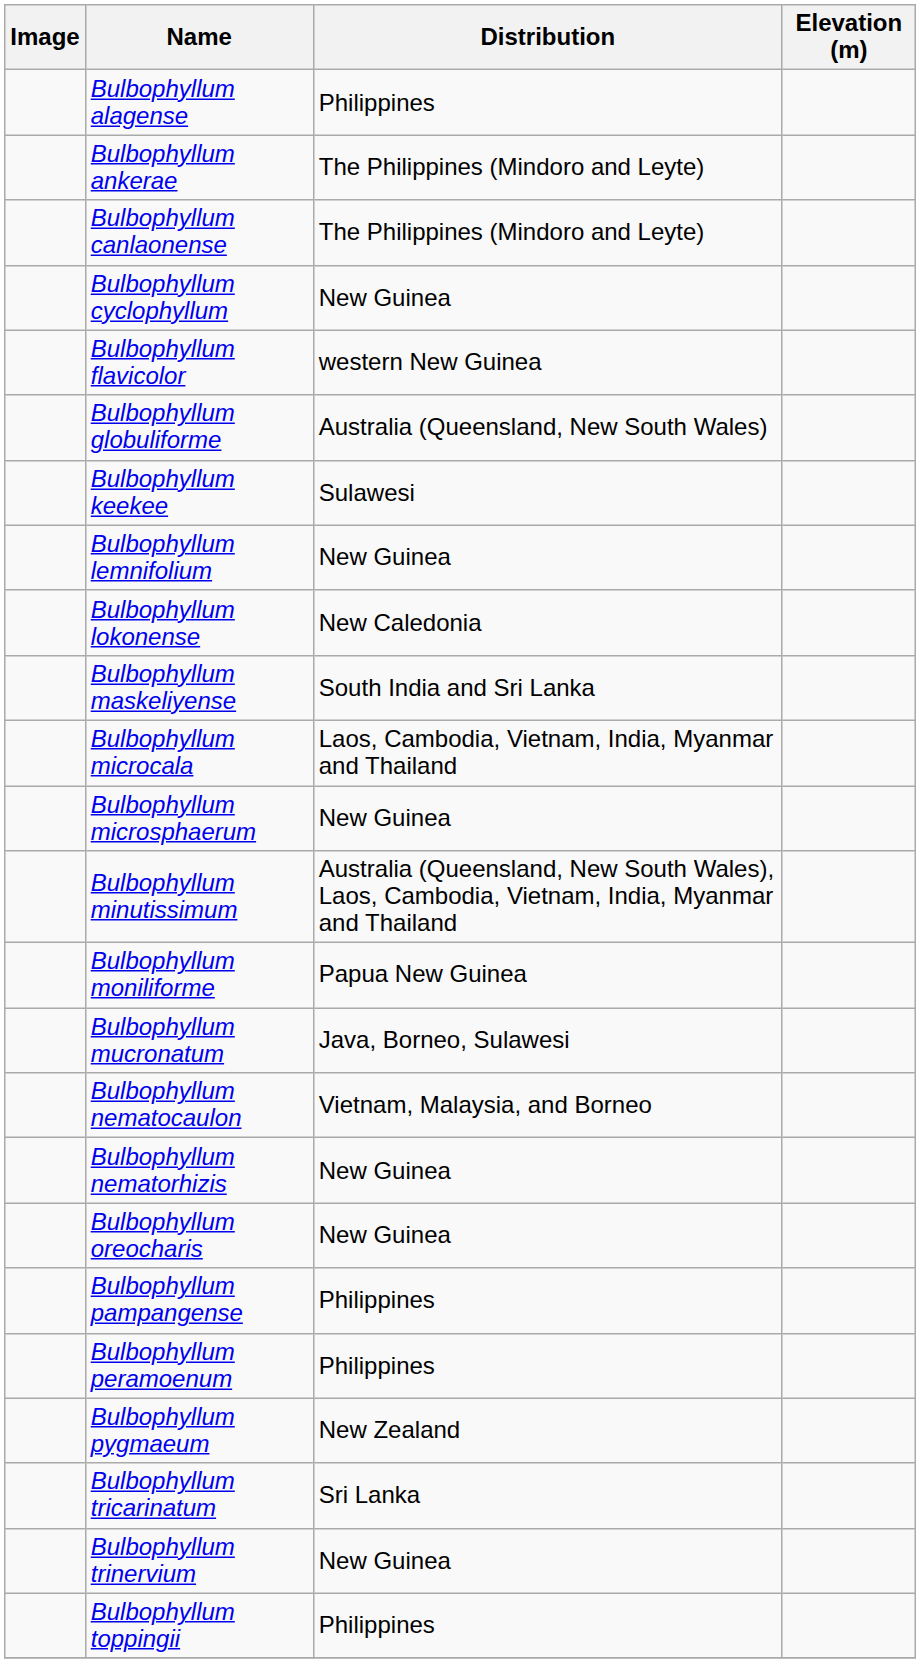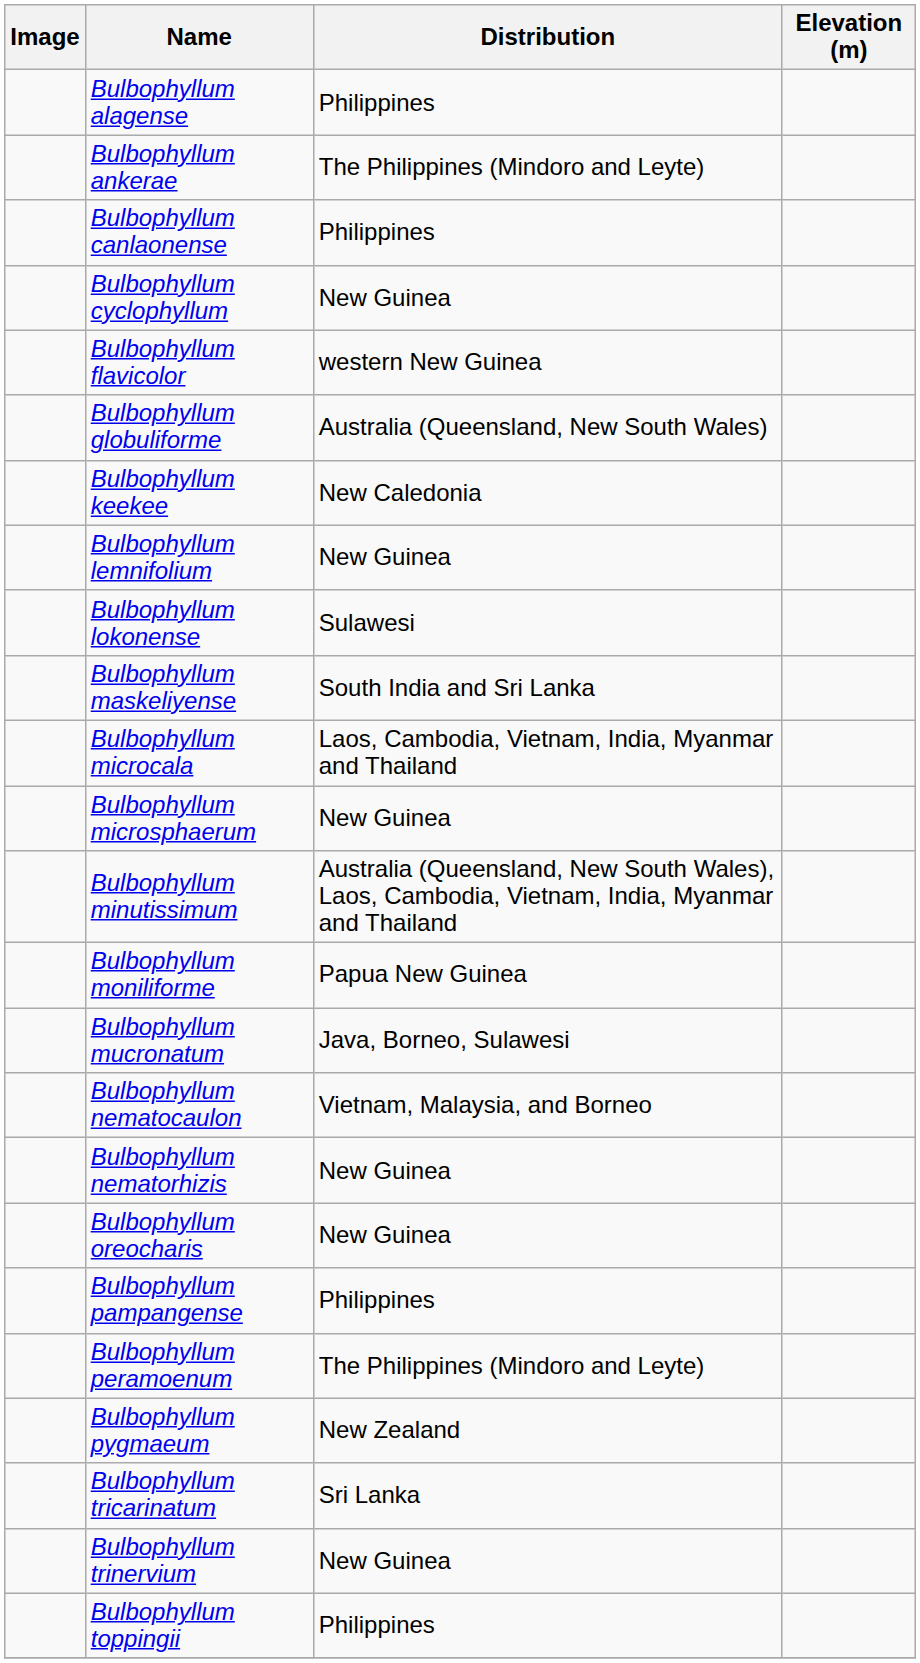 <table class="wikitable collapsible">
 <tr>
 <th>Image</th>
 <th>Name</th>
 <th>Distribution</th>
 <th>Elevation (m)</th>
 </tr>
 <tr>
 <td></td>
 <td><em><a href='#'>Bulbophyllum alagense</a></em> </td>
 <td>Philippines</td>
 <td></td>
 </tr>
 <tr>
 <td></td>
 <td><em><a href='#'>Bulbophyllum ankerae</a></em> </td>
 <td>The Philippines (Mindoro and Leyte)</td>
 <td></td>
 </tr>
 <tr>
 <td></td>
 <td><em><a href='#'>Bulbophyllum canlaonense</a></em> </td>
-<td>The Philippines (Mindoro and Leyte)</td>
+<td>Philippines</td>
 <td></td>
 </tr>
 <tr>
 <td></td>
 <td><em><a href='#'>Bulbophyllum cyclophyllum</a></em> </td>
 <td>New Guinea</td>
 <td></td>
 </tr>
 <tr>
 <td></td>
 <td><em><a href='#'>Bulbophyllum flavicolor</a></em> </td>
 <td>western New Guinea</td>
 <td></td>
 </tr>
 <tr>
 <td></td>
 <td><em><a href='#'>Bulbophyllum globuliforme</a></em> </td>
 <td>Australia (Queensland, New South Wales)</td>
 <td></td>
 </tr>
 <tr>
 <td></td>
 <td><em><a href='#'>Bulbophyllum keekee</a></em> </td>
-<td>Sulawesi</td>
+<td>New Caledonia</td>
 <td></td>
 </tr>
 <tr>
 <td></td>
 <td><em><a href='#'>Bulbophyllum lemnifolium</a></em> </td>
 <td>New Guinea</td>
 <td></td>
 </tr>
 <tr>
 <td></td>
 <td><em><a href='#'>Bulbophyllum lokonense</a></em> </td>
-<td>New Caledonia</td>
+<td>Sulawesi</td>
 <td></td>
 </tr>
 <tr>
 <td></td>
 <td><em><a href='#'>Bulbophyllum maskeliyense</a></em> </td>
 <td>South India and Sri Lanka</td>
 <td></td>
 </tr>
 <tr>
 <td></td>
 <td><em><a href='#'>Bulbophyllum microcala</a></em> </td>
 <td>Laos, Cambodia, Vietnam, India, Myanmar and Thailand</td>
 <td></td>
 </tr>
 <tr>
 <td></td>
 <td><em><a href='#'>Bulbophyllum microsphaerum</a></em> </td>
 <td>New Guinea</td>
 <td></td>
 </tr>
 <tr>
 <td></td>
 <td><em><a href='#'>Bulbophyllum minutissimum</a></em> </td>
 <td>Australia (Queensland, New South Wales), Laos, Cambodia, Vietnam, India, Myanmar and Thailand</td>
 <td></td>
 </tr>
 <tr>
 <td></td>
 <td><em><a href='#'>Bulbophyllum moniliforme</a></em> </td>
 <td>Papua New Guinea</td>
 <td></td>
 </tr>
 <tr>
 <td></td>
 <td><em><a href='#'>Bulbophyllum mucronatum</a></em> </td>
 <td>Java, Borneo, Sulawesi</td>
 <td></td>
 </tr>
 <tr>
 <td></td>
 <td><em><a href='#'>Bulbophyllum nematocaulon</a></em> </td>
 <td>Vietnam, Malaysia, and Borneo</td>
 <td></td>
 </tr>
 <tr>
 <td></td>
 <td><em><a href='#'>Bulbophyllum nematorhizis</a></em> </td>
 <td>New Guinea</td>
 <td></td>
 </tr>
 <tr>
 <td></td>
 <td><em><a href='#'>Bulbophyllum oreocharis</a></em> </td>
 <td>New Guinea</td>
 <td></td>
 </tr>
 <tr>
 <td></td>
 <td><em><a href='#'>Bulbophyllum pampangense</a></em> </td>
 <td>Philippines</td>
 <td></td>
 </tr>
 <tr>
 <td></td>
 <td><em><a href='#'>Bulbophyllum peramoenum</a></em> </td>
-<td>Philippines</td>
+<td>The Philippines (Mindoro and Leyte)</td>
 <td></td>
 </tr>
 <tr>
 <td></td>
 <td><em><a href='#'>Bulbophyllum pygmaeum</a></em> </td>
 <td>New Zealand</td>
 <td></td>
 </tr>
 <tr>
 <td></td>
 <td><em><a href='#'>Bulbophyllum tricarinatum</a></em> </td>
 <td>Sri Lanka</td>
 <td></td>
 </tr>
 <tr>
 <td></td>
 <td><em><a href='#'>Bulbophyllum trinervium</a></em> </td>
 <td>New Guinea</td>
 <td></td>
 </tr>
 <tr>
 <td></td>
 <td><em><a href='#'>Bulbophyllum toppingii</a></em> </td>
 <td>Philippines</td>
 <td></td>
 </tr>
 <tr>
 </tr>
 </table>
